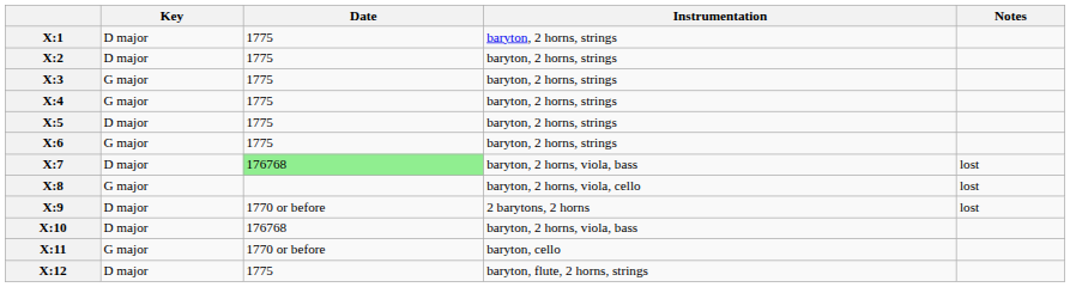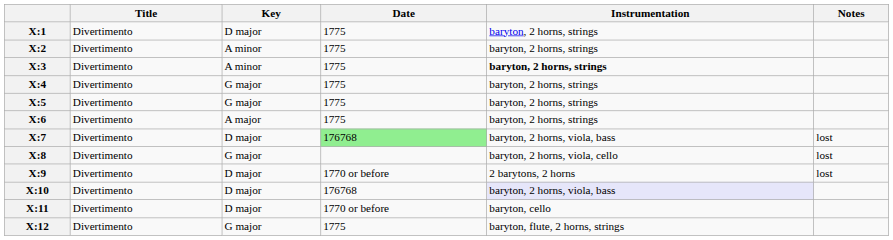 <table class="wikitable sortable" style="text-align: left" width=100%>
 <tr>
 <th scope="col"><a href='#'></a></th>
+<th scope="col">Title</th>
 <th scope="col">Key</th>
 <th scope="col">Date</th>
 <th scope="col">Instrumentation</th>
 <th scope="col">Notes</th>
 </tr>
 <tr>
 <th scope="row">X:1</th>
+<td>Divertimento</td>
 <td>D major</td>
 <td>1775</td>
 <td><a href='#'>baryton</a>, 2 horns, strings</td>
 <td></td>
 </tr>
 <tr>
 <th scope="row">X:2</th>
-<td>D major</td>
+<td>Divertimento</td>
+<td>A minor</td>
 <td> 1775</td>
 <td>baryton, 2 horns, strings</td>
 <td></td>
 </tr>
 <tr>
 <th scope="row">X:3</th>
-<td>G major</td>
+<td>Divertimento</td>
+<td>A minor</td>
 <td>1775</td>
-<td>baryton, 2 horns, strings</td>
+<td><strong>baryton, 2 horns, strings</strong></td>
 <td></td>
 </tr>
 <tr>
 <th scope="row">X:4</th>
+<td>Divertimento</td>
 <td>G major</td>
 <td> 1775</td>
 <td>baryton, 2 horns, strings</td>
 <td></td>
 </tr>
 <tr>
 <th scope="row">X:5</th>
-<td>D major</td>
+<td>Divertimento</td>
+<td>G major</td>
 <td>1775</td>
 <td>baryton, 2 horns, strings</td>
 <td></td>
 </tr>
 <tr>
 <th scope="row">X:6</th>
-<td>G major</td>
+<td>Divertimento</td>
+<td>A major</td>
 <td>1775</td>
 <td>baryton, 2 horns, strings</td>
 <td></td>
 </tr>
 <tr>
 <th scope="row">X:7</th>
+<td>Divertimento</td>
 <td>D major</td>
 <td style="background: lightgreen;">176768</td>
 <td>baryton, 2 horns, viola, bass</td>
 <td>lost</td>
 </tr>
 <tr>
 <th scope="row">X:8</th>
+<td>Divertimento</td>
 <td>G major</td>
 <td></td>
 <td>baryton, 2 horns, viola, cello</td>
 <td>lost</td>
 </tr>
 <tr>
 <th scope="row">X:9</th>
+<td>Divertimento</td>
 <td>D major</td>
 <td>1770 or before</td>
 <td>2 barytons, 2 horns</td>
 <td>lost</td>
 </tr>
 <tr>
 <th scope="row">X:10</th>
+<td>Divertimento</td>
 <td>D major</td>
 <td>176768</td>
-<td>baryton, 2 horns, viola, bass</td>
+<td style="background: lavender;">baryton, 2 horns, viola, bass</td>
 <td></td>
 </tr>
 <tr>
 <th scope="row">X:11</th>
-<td>G major</td>
+<td>Divertimento</td>
+<td>D major</td>
 <td>1770 or before</td>
 <td>baryton, cello</td>
 <td></td>
 </tr>
 <tr>
 <th scope="row">X:12</th>
-<td>D major</td>
+<td>Divertimento</td>
+<td>G major</td>
 <td>1775</td>
 <td>baryton, flute, 2 horns, strings</td>
 <td></td>
 </tr>
 </table>
